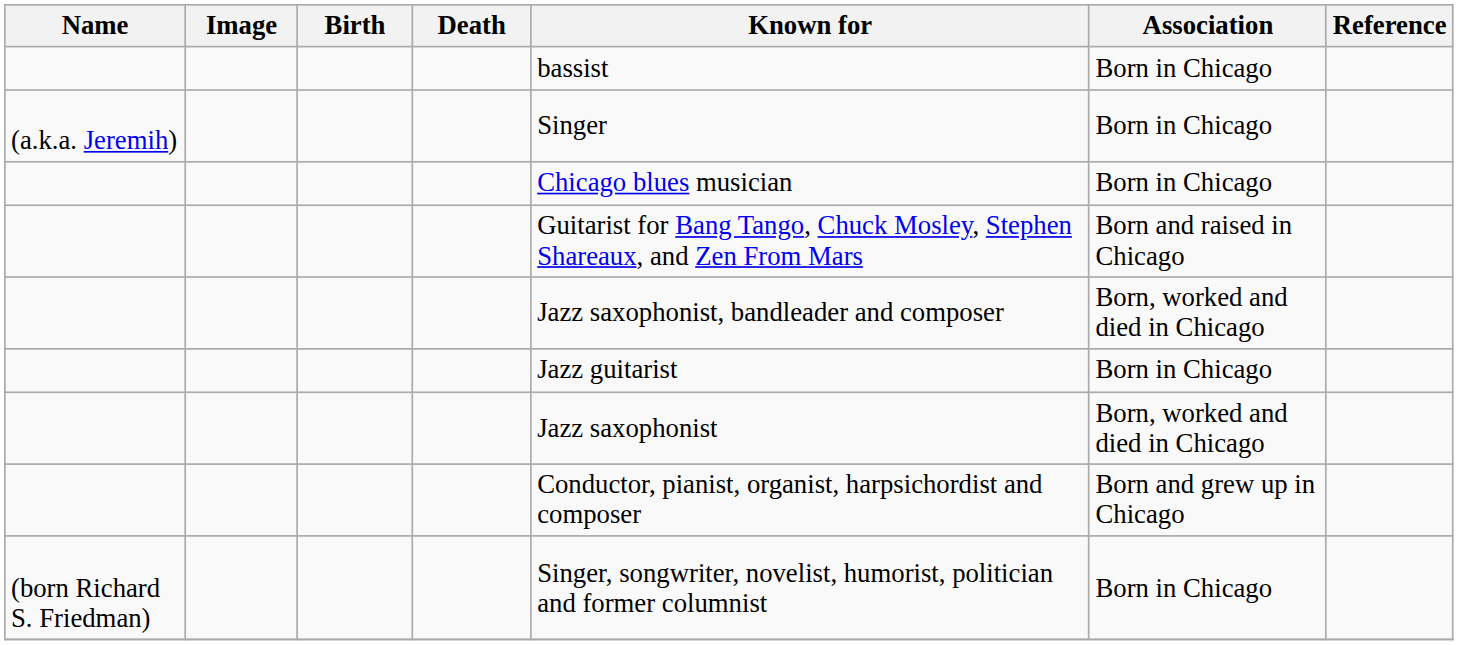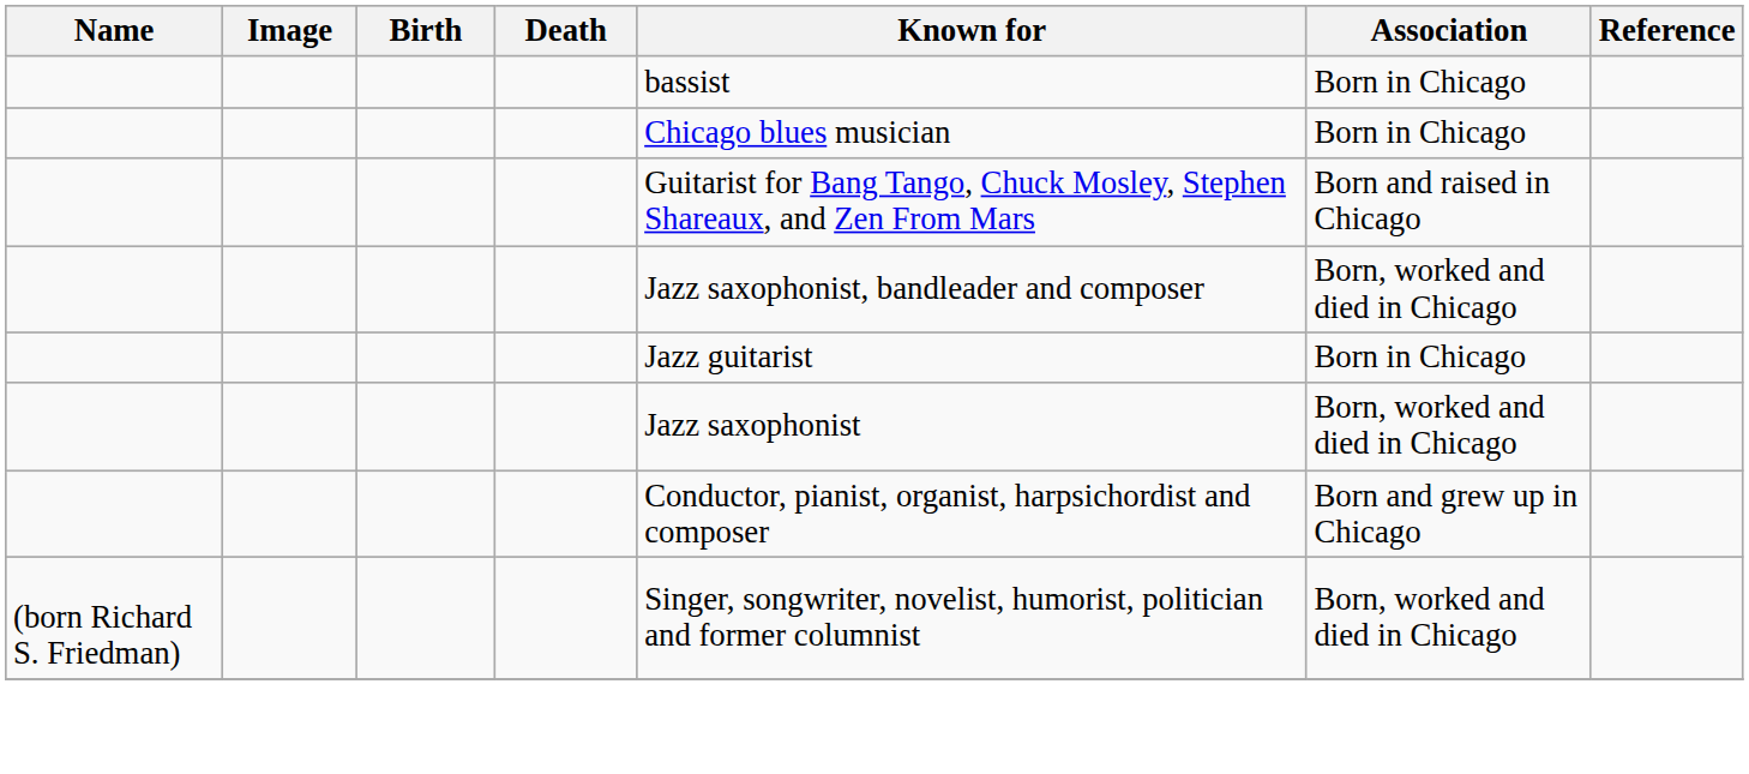 <table class="wikitable sortable">
 <tr>
 <th scope="col" width="140">Name</th>
 <th scope="col" width="80" class="unsortable">Image</th>
 <th scope="col" width="90">Birth</th>
 <th scope="col" width="90">Death</th>
 <th scope="col" width="600" class="unsortable">Known for</th>
 <th scope="col" width="200" class="unsortable">Association</th>
 <th scope="col" width="30" class="unsortable">Reference</th>
 </tr>
 <tr>
 <td></td>
 <td></td>
 <td align=right></td>
 <td></td>
 <td>bassist</td>
-<td>Born in Chicago</td>
-<td align="center"></td>
-</tr>
-<tr>
-<td><br>(a.k.a. <a href='#'>Jeremih</a>)</td>
-<td></td>
-<td align=right></td>
-<td></td>
-<td>Singer</td>
 <td>Born in Chicago</td>
 <td align="center"></td>
 </tr>
 <tr>
 <td></td>
 <td></td>
 <td align=right></td>
 <td></td>
 <td><a href='#'>Chicago blues</a> musician</td>
 <td>Born in Chicago</td>
 <td align="center"></td>
 </tr>
 <tr>
 <td></td>
 <td></td>
 <td align=right></td>
 <td></td>
 <td>Guitarist for <a href='#'>Bang Tango</a>, <a href='#'>Chuck Mosley</a>, <a href='#'>Stephen Shareaux</a>, and <a href='#'>Zen From Mars</a></td>
 <td>Born and raised in Chicago</td>
 <td align="center"></td>
 </tr>
 <tr>
 <td></td>
 <td></td>
 <td align=right></td>
 <td align=right></td>
 <td>Jazz saxophonist, bandleader and composer</td>
 <td>Born, worked and died in Chicago</td>
 <td align="center"></td>
 </tr>
 <tr>
 <td></td>
 <td></td>
 <td align=right></td>
 <td align=right></td>
 <td>Jazz guitarist</td>
 <td>Born in Chicago</td>
 <td align="center"></td>
 </tr>
 <tr>
 <td></td>
 <td></td>
 <td align=right></td>
 <td align=right></td>
 <td>Jazz saxophonist</td>
 <td>Born, worked and died in Chicago</td>
 <td align="center"></td>
 </tr>
 <tr>
 <td></td>
 <td></td>
 <td align=right></td>
 <td></td>
 <td>Conductor, pianist, organist, harpsichordist and composer</td>
 <td>Born and grew up in Chicago</td>
 <td align="center"></td>
 </tr>
 <tr>
 <td><br>(born Richard S. Friedman)</td>
 <td></td>
 <td align=right></td>
 <td align=right></td>
 <td>Singer, songwriter, novelist, humorist, politician and former columnist</td>
-<td>Born in Chicago</td>
+<td>Born, worked and died in Chicago</td>
 <td align="center"></td>
 </tr>
 <tr>
 </tr>
 </table>
